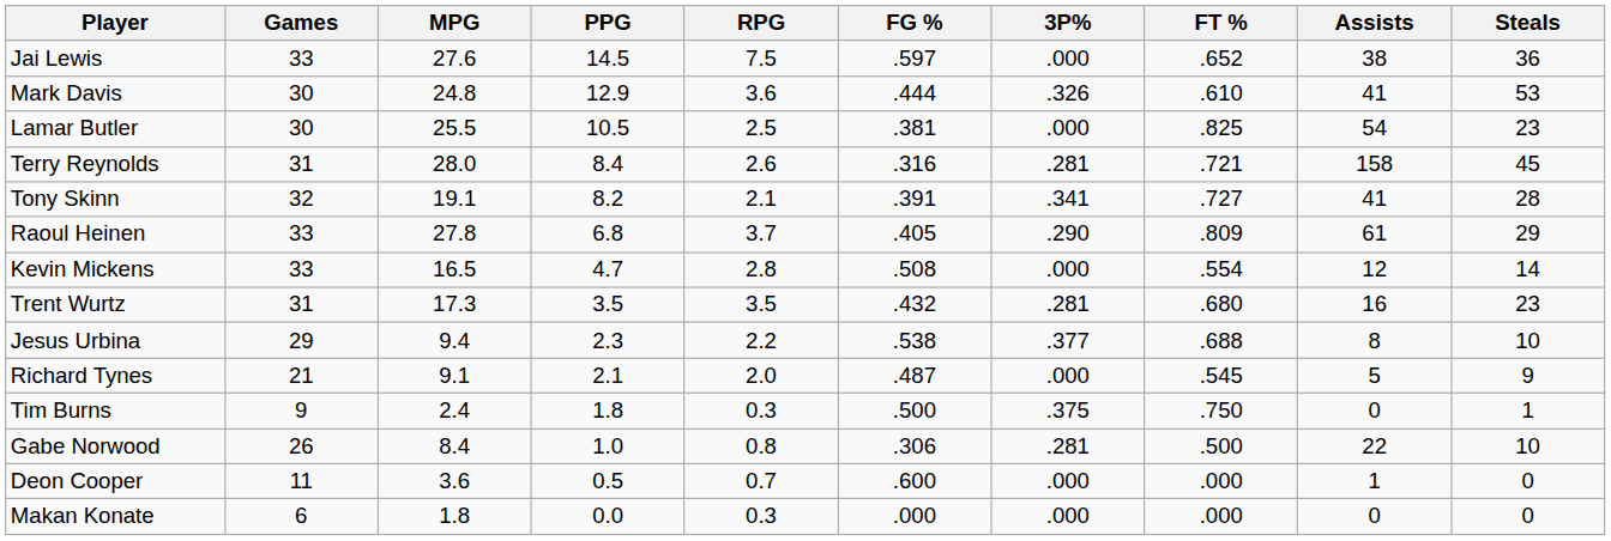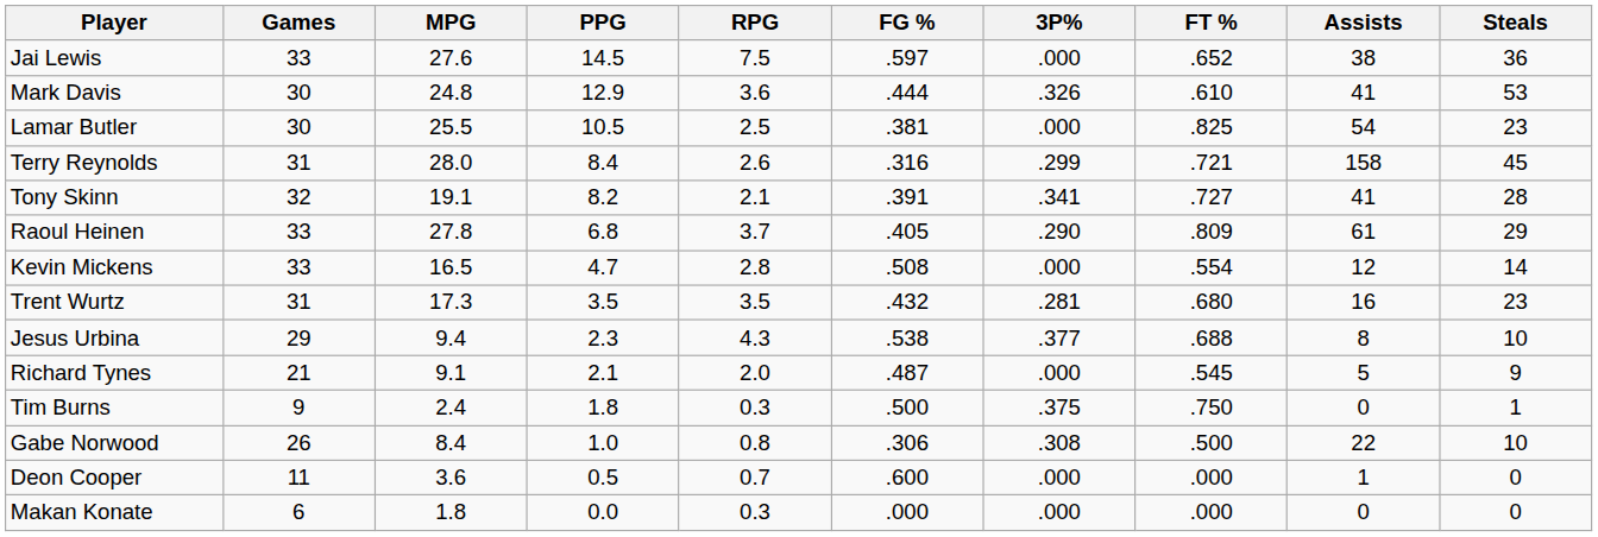 <table class="wikitable sortable">
 <tr>
 <th bgcolor="#DDDDFF" width="10%">Player</th>
 <th bgcolor="#DDDDFF" width="7%">Games</th>
 <th bgcolor="#DDDDFF" width="7%">MPG</th>
 <th bgcolor="#DDDDFF" width="7%">PPG</th>
 <th bgcolor="#DDDDFF" width="7%">RPG</th>
 <th bgcolor="#DDDDFF" width="7%">FG %</th>
 <th bgcolor="#DDDDFF" width="7%">3P%</th>
 <th bgcolor="#DDDDFF" width="7%">FT %</th>
 <th bgcolor="#DDDDFF" width="7%">Assists</th>
 <th bgcolor="#DDDDFF" width="7%">Steals</th>
 </tr>
 <tr align=center>
 <td align=left>Jai Lewis</td>
 <td>33</td>
 <td>27.6</td>
 <td>14.5</td>
 <td>7.5</td>
 <td>.597</td>
 <td>.000</td>
 <td>.652</td>
 <td>38</td>
 <td>36</td>
 </tr>
 <tr align=center>
 <td align=left>Mark Davis</td>
 <td>30</td>
 <td>24.8</td>
 <td>12.9</td>
 <td>3.6</td>
 <td>.444</td>
 <td>.326</td>
 <td>.610</td>
 <td>41</td>
 <td>53</td>
 </tr>
 <tr align=center>
 <td align=left>Lamar Butler</td>
 <td>30</td>
 <td>25.5</td>
 <td>10.5</td>
 <td>2.5</td>
 <td>.381</td>
 <td>.000</td>
 <td>.825</td>
 <td>54</td>
 <td>23</td>
 </tr>
 <tr align=center>
 <td align=left>Terry Reynolds</td>
 <td>31</td>
 <td>28.0</td>
 <td>8.4</td>
 <td>2.6</td>
 <td>.316</td>
-<td>.281</td>
+<td>.299</td>
 <td>.721</td>
 <td>158</td>
 <td>45</td>
 </tr>
 <tr align=center>
 <td align=left>Tony Skinn</td>
 <td>32</td>
 <td>19.1</td>
 <td>8.2</td>
 <td>2.1</td>
 <td>.391</td>
 <td>.341</td>
 <td>.727</td>
 <td>41</td>
 <td>28</td>
 </tr>
 <tr align=center>
 <td align=left>Raoul Heinen</td>
 <td>33</td>
 <td>27.8</td>
 <td>6.8</td>
 <td>3.7</td>
 <td>.405</td>
 <td>.290</td>
 <td>.809</td>
 <td>61</td>
 <td>29</td>
 </tr>
 <tr align=center>
 <td align=left>Kevin Mickens</td>
 <td>33</td>
 <td>16.5</td>
 <td>4.7</td>
 <td>2.8</td>
 <td>.508</td>
 <td>.000</td>
 <td>.554</td>
 <td>12</td>
 <td>14</td>
 </tr>
 <tr align=center>
 <td align=left>Trent Wurtz</td>
 <td>31</td>
 <td>17.3</td>
 <td>3.5</td>
 <td>3.5</td>
 <td>.432</td>
 <td>.281</td>
 <td>.680</td>
 <td>16</td>
 <td>23</td>
 </tr>
 <tr align=center>
 <td align=left>Jesus Urbina</td>
 <td>29</td>
 <td>9.4</td>
 <td>2.3</td>
-<td>2.2</td>
+<td>4.3</td>
 <td>.538</td>
 <td>.377</td>
 <td>.688</td>
 <td>8</td>
 <td>10</td>
 </tr>
 <tr align=center>
 <td align=left>Richard Tynes</td>
 <td>21</td>
 <td>9.1</td>
 <td>2.1</td>
 <td>2.0</td>
 <td>.487</td>
 <td>.000</td>
 <td>.545</td>
 <td>5</td>
 <td>9</td>
 </tr>
 <tr align=center>
 <td align=left>Tim Burns</td>
 <td>9</td>
 <td>2.4</td>
 <td>1.8</td>
 <td>0.3</td>
 <td>.500</td>
 <td>.375</td>
 <td>.750</td>
 <td>0</td>
 <td>1</td>
 </tr>
 <tr align=center>
 <td align=left>Gabe Norwood</td>
 <td>26</td>
 <td>8.4</td>
 <td>1.0</td>
 <td>0.8</td>
 <td>.306</td>
-<td>.281</td>
+<td>.308</td>
 <td>.500</td>
 <td>22</td>
 <td>10</td>
 </tr>
 <tr align=center>
 <td align=left>Deon Cooper</td>
 <td>11</td>
 <td>3.6</td>
 <td>0.5</td>
 <td>0.7</td>
 <td>.600</td>
 <td>.000</td>
 <td>.000</td>
 <td>1</td>
 <td>0</td>
 </tr>
 <tr align=center>
 <td align=left>Makan Konate</td>
 <td>6</td>
 <td>1.8</td>
 <td>0.0</td>
 <td>0.3</td>
 <td>.000</td>
 <td>.000</td>
 <td>.000</td>
 <td>0</td>
 <td>0</td>
 </tr>
 </table>
